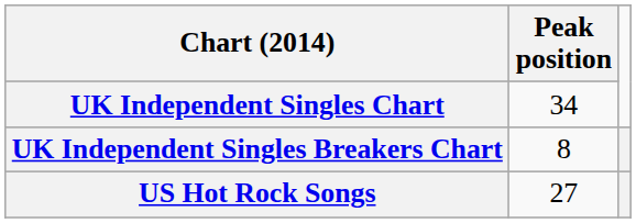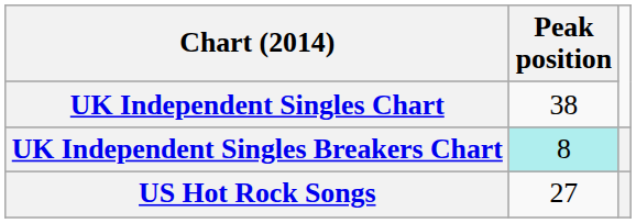 <table class="wikitable plainrowheaders" style="text-align:center">
 <tr>
 <th scope="col">Chart (2014)</th>
 <th scope="col">Peak<br>position</th>
 </tr>
 <tr>
 <th scope="row"><a href='#'>UK Independent Singles Chart</a></th>
-<td>34</td>
+<td>38</td>
 </tr>
 <tr>
 <th scope="row"><a href='#'>UK Independent Singles Breakers Chart</a></th>
-<td>8</td>
+<td style="background: paleturquoise;">8</td>
 <th></th>
 </tr>
 <tr>
 <th scope="row"><a href='#'>US Hot Rock Songs</a></th>
 <td>27</td>
 <th></th>
 </tr>
 </table>
